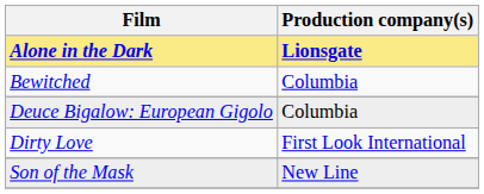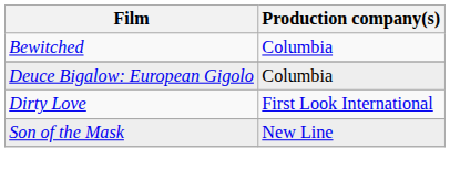 <table class="wikitable">
 <tr>
 <th>Film</th>
 <th>Production company(s)</th>
-</tr>
-<tr style="background:#FAEB86">
-<td><strong><em><a href='#'>Alone in the Dark</a></em></strong></td>
-<td><strong><a href='#'>Lionsgate</a></strong></td>
 </tr>
 <tr>
 <td><em><a href='#'>Bewitched</a></em></td>
 <td><a href='#'>Columbia</a></td>
 </tr>
 <tr>
 </tr>
 <tr style="background:#eee;">
 <td><em><a href='#'>Deuce Bigalow: European Gigolo</a></em></td>
 <td>Columbia</td>
 </tr>
 <tr>
 <td><em><a href='#'>Dirty Love</a></em></td>
 <td><a href='#'>First Look International</a></td>
 </tr>
 <tr>
 </tr>
 <tr style="background:#eee;">
 <td><em><a href='#'>Son of the Mask</a></em></td>
 <td><a href='#'>New Line</a></td>
 </tr>
 <tr>
 </tr>
 </table>
